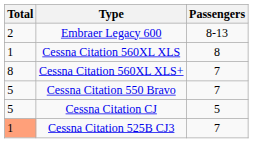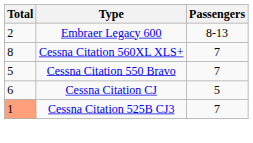 <table class="wikitable">
 <tr>
 <th>Total</th>
 <th>Type</th>
 <th>Passengers</th>
 </tr>
 <tr>
 <td>2</td>
 <td align=center><a href='#'>Embraer Legacy 600</a></td>
 <td align=center>8-13</td>
 </tr>
 <tr>
-<td>1</td>
-<td align=center><a href='#'>Cessna Citation 560XL XLS</a></td>
-<td align=center>8</td>
-</tr>
-<tr>
 <td>8</td>
 <td align=center><a href='#'>Cessna Citation 560XL XLS+</a></td>
 <td align=center>7</td>
 </tr>
 <tr>
 <td>5</td>
 <td align=center><a href='#'>Cessna Citation 550 Bravo</a></td>
 <td align=center>7</td>
 </tr>
 <tr>
-<td>5</td>
+<td>6</td>
 <td align=center><a href='#'>Cessna Citation CJ</a></td>
 <td align=center>5</td>
 </tr>
 <tr>
 <td style="background: lightsalmon;">1</td>
 <td align=center><a href='#'>Cessna Citation 525B CJ3</a></td>
 <td align=center>7</td>
 </tr>
 </table>
